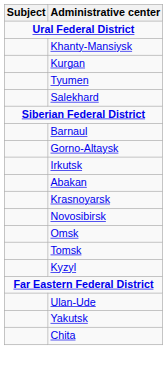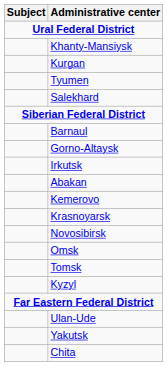 <table class="wikitable">
 <tr>
 <th>Subject</th>
 <th>Administrative center</th>
 </tr>
 <tr>
 <td colspan="2" style="text-align:center;"><strong><a href='#'>Ural Federal District</a></strong></td>
 </tr>
 <tr>
 <td></td>
 <td><a href='#'>Khanty-Mansiysk</a></td>
 </tr>
 <tr>
 <td></td>
 <td><a href='#'>Kurgan</a></td>
 </tr>
 <tr>
 <td></td>
 <td><a href='#'>Tyumen</a></td>
 </tr>
 <tr>
 <td></td>
 <td><a href='#'>Salekhard</a></td>
 </tr>
 <tr>
 <td colspan="2" style="text-align:center;"><strong><a href='#'>Siberian Federal District</a></strong></td>
 </tr>
 <tr>
 <td></td>
 <td><a href='#'>Barnaul</a></td>
 </tr>
 <tr>
 <td></td>
 <td><a href='#'>Gorno-Altaysk</a></td>
 </tr>
 <tr>
 <td></td>
 <td><a href='#'>Irkutsk</a></td>
 </tr>
 <tr>
 <td></td>
 <td><a href='#'>Abakan</a></td>
 </tr>
 <tr>
 <td></td>
+<td><a href='#'>Kemerovo</a></td>
+</tr>
+<tr>
+<td></td>
 <td><a href='#'>Krasnoyarsk</a></td>
 </tr>
 <tr>
 <td></td>
 <td><a href='#'>Novosibirsk</a></td>
 </tr>
 <tr>
 <td></td>
 <td><a href='#'>Omsk</a></td>
 </tr>
 <tr>
 <td></td>
 <td><a href='#'>Tomsk</a></td>
 </tr>
 <tr>
 <td></td>
 <td><a href='#'>Kyzyl</a></td>
 </tr>
 <tr>
 <td colspan="2" style="text-align:center;"><strong><a href='#'>Far Eastern Federal District</a></strong></td>
 </tr>
 <tr>
 <td></td>
 <td><a href='#'>Ulan-Ude</a></td>
 </tr>
 <tr>
 <td></td>
 <td><a href='#'>Yakutsk</a></td>
 </tr>
 <tr>
 <td></td>
 <td><a href='#'>Chita</a></td>
 </tr>
 </table>
